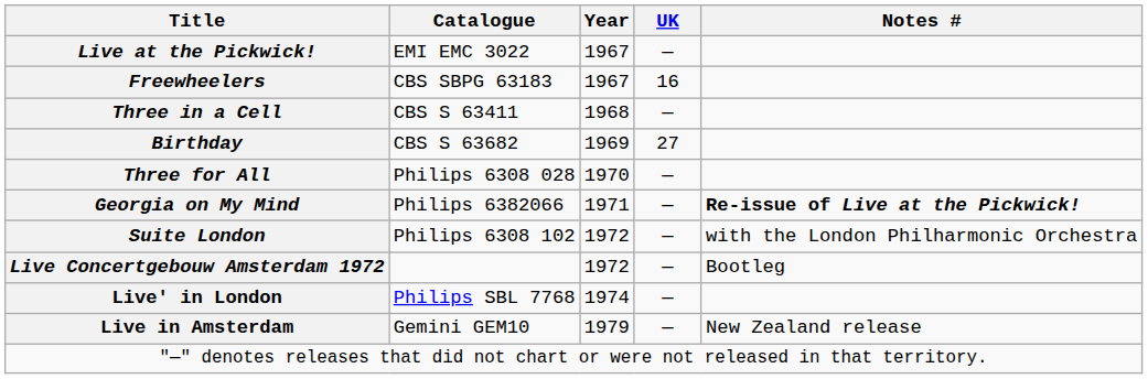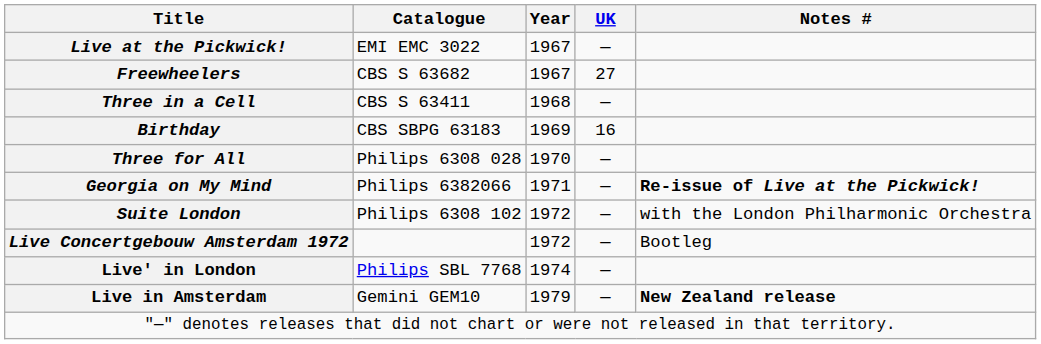 <table class="wikitable plainrowheaders">
 <tr>
 <th scope="col" class="unsortable">Title</th>
 <th scope="col">Catalogue</th>
 <th scope="col">Year</th>
 <th scope="col" width="40"><a href='#'>UK</a><br></th>
 <th scope="col" class="unsortable">Notes #</th>
 </tr>
 <tr>
 <th scope="row"><em>Live at the Pickwick!</em></th>
 <td>EMI EMC 3022</td>
 <td>1967</td>
 <td align=center>—</td>
 <td></td>
 </tr>
 <tr>
 <th scope="row"><em>Freewheelers</em></th>
-<td>CBS SBPG 63183</td>
+<td>CBS  S 63682</td>
 <td>1967</td>
-<td align=center>16</td>
+<td align=center>27</td>
 <td></td>
 </tr>
 <tr>
 <th scope="row"><em>Three in a Cell</em></th>
 <td>CBS S 63411</td>
 <td>1968</td>
 <td align=center>—</td>
 <td></td>
 </tr>
 <tr>
 <th scope="row"><em>Birthday</em></th>
-<td>CBS  S 63682</td>
+<td>CBS SBPG 63183</td>
 <td>1969</td>
-<td align=center>27</td>
+<td align=center>16</td>
 <td></td>
 </tr>
 <tr>
 <th scope="row"><em>Three for All</em></th>
 <td>Philips 6308 028</td>
 <td>1970</td>
 <td align=center>—</td>
 <td></td>
 </tr>
 <tr>
 <th scope="row"><em>Georgia on My Mind</em></th>
 <td>Philips 6382066</td>
 <td>1971</td>
 <td align=center>—</td>
 <td><strong>Re-issue of <em>Live at the Pickwick!</em></strong></td>
 </tr>
 <tr>
 <th scope="row"><em>Suite London</em></th>
 <td>Philips 6308 102</td>
 <td>1972</td>
 <td align=center>—</td>
 <td>with the London Philharmonic Orchestra</td>
 </tr>
 <tr>
 <th scope="row"><em>Live Concertgebouw Amsterdam 1972</em></th>
 <td></td>
 <td>1972</td>
 <td align=center>—</td>
 <td>Bootleg</td>
 </tr>
 <tr>
 <th scope="row"><strong>Live' in London<em></th>
 <td><a href='#'>Philips</a> SBL 7768</td>
 <td>1974</td>
 <td align=center>—</td>
 <td></td>
 </tr>
 <tr>
 <th scope="row"></em>Live in Amsterdam<em></th>
 <td>Gemini GEM10</td>
 <td>1979</td>
 <td align=center>—</td>
-<td>New Zealand release</td>
+<td><strong>New Zealand release</strong></td>
 </tr>
 <tr>
 <td colspan="7" style="text-align:center; font-size:9pt;">"—" denotes releases that did not chart or were not released in that territory.</td>
 </tr>
 </table>
